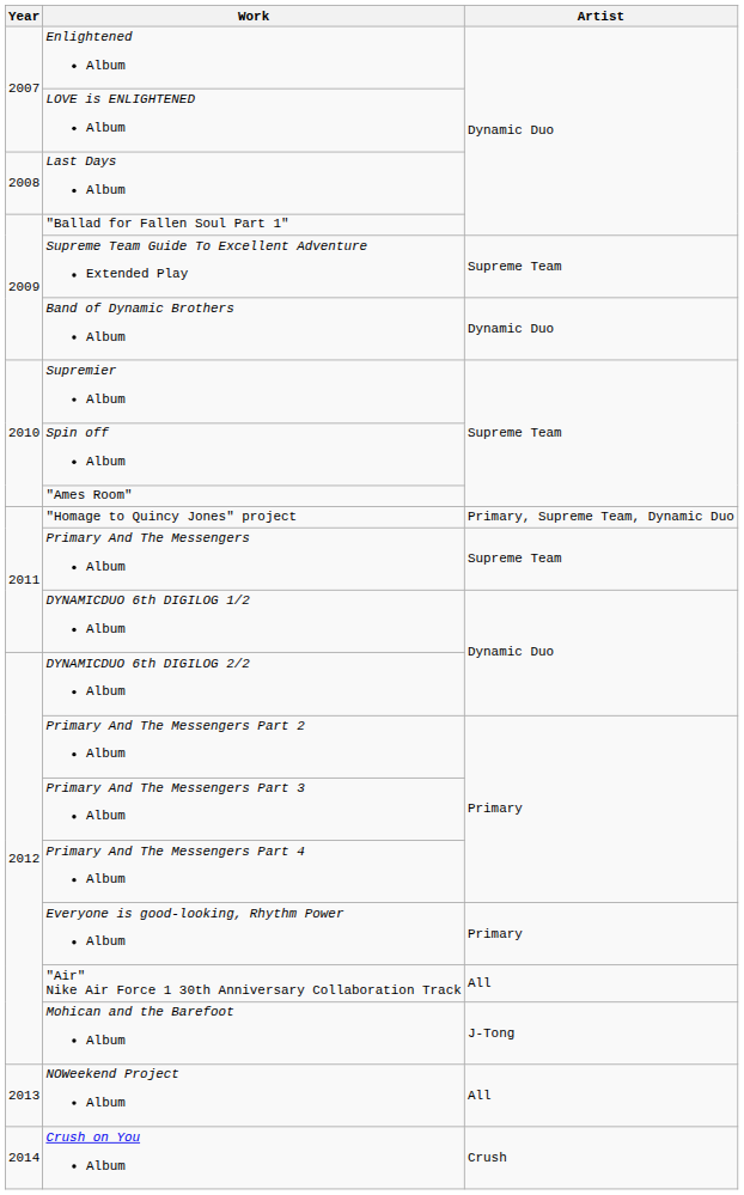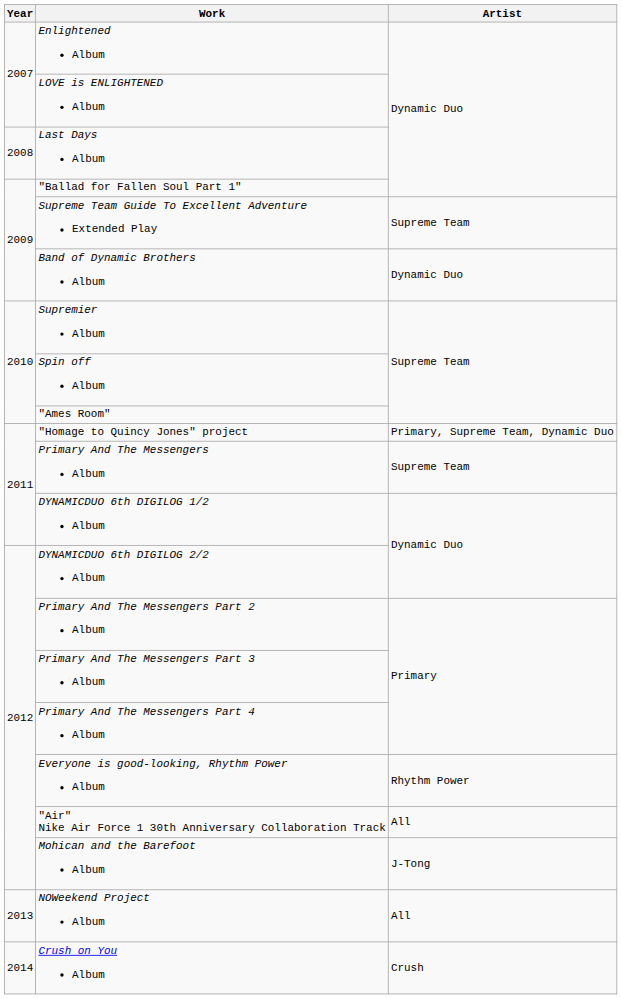 <table class=wikitable>
 <tr>
 <th>Year</th>
 <th>Work</th>
 <th>Artist</th>
 </tr>
 <tr>
 <td rowspan="2">2007</td>
 <td><em>Enlightened</em><br><ul><li>Album</li></ul></td>
 <td rowspan="4">Dynamic Duo</td>
 </tr>
 <tr>
 <td><em>LOVE is ENLIGHTENED</em><br><ul><li>Album</li></ul></td>
 </tr>
 <tr>
 <td>2008</td>
 <td><em>Last Days</em><br><ul><li>Album</li></ul></td>
 </tr>
 <tr>
 <td rowspan="3">2009</td>
 <td>"Ballad for Fallen Soul Part 1"</td>
 </tr>
 <tr>
 <td><em>Supreme Team Guide To Excellent Adventure</em><br><ul><li>Extended Play</li></ul></td>
 <td>Supreme Team</td>
 </tr>
 <tr>
 <td><em>Band of Dynamic Brothers</em><br><ul><li>Album</li></ul></td>
 <td>Dynamic Duo</td>
 </tr>
 <tr>
 <td rowspan="3">2010</td>
 <td><em>Supremier</em><br><ul><li>Album</li></ul></td>
 <td rowspan="3">Supreme Team</td>
 </tr>
 <tr>
 <td><em>Spin off</em><br><ul><li>Album</li></ul></td>
 </tr>
 <tr>
 <td>"Ames Room"</td>
 </tr>
 <tr>
 <td rowspan="3">2011</td>
 <td>"Homage to Quincy Jones" project</td>
 <td>Primary, Supreme Team, Dynamic Duo</td>
 </tr>
 <tr>
 <td><em>Primary And The Messengers</em><br><ul><li>Album</li></ul></td>
 <td>Supreme Team</td>
 </tr>
 <tr>
 <td><em>DYNAMICDUO 6th DIGILOG 1/2</em><br><ul><li>Album</li></ul></td>
 <td rowspan="2">Dynamic Duo</td>
 </tr>
 <tr>
 <td rowspan="7">2012</td>
 <td><em>DYNAMICDUO 6th DIGILOG 2/2</em><br><ul><li>Album</li></ul></td>
 </tr>
 <tr>
 <td><em>Primary And The Messengers Part 2</em><br><ul><li>Album</li></ul></td>
 <td rowspan="3">Primary</td>
 </tr>
 <tr>
 <td><em>Primary And The Messengers Part 3</em><br><ul><li>Album</li></ul></td>
 </tr>
 <tr>
 <td><em>Primary And The Messengers Part 4</em><br><ul><li>Album</li></ul></td>
 </tr>
 <tr>
 <td><em>Everyone is good-looking, Rhythm Power</em><br><ul><li>Album</li></ul></td>
-<td>Primary</td>
+<td>Rhythm Power</td>
 </tr>
 <tr>
 <td>"Air"<br>Nike Air Force 1 30th Anniversary Collaboration Track</td>
 <td>All</td>
 </tr>
 <tr>
 <td><em>Mohican and the Barefoot</em><br><ul><li>Album</li></ul></td>
 <td>J-Tong</td>
 </tr>
 <tr>
 <td>2013</td>
 <td><em>NOWeekend Project</em><br><ul><li>Album</li></ul></td>
 <td>All</td>
 </tr>
 <tr>
 <td>2014</td>
 <td><em><a href='#'>Crush on You</a></em><br><ul><li>Album</li></ul></td>
 <td>Crush</td>
 </tr>
 </table>
